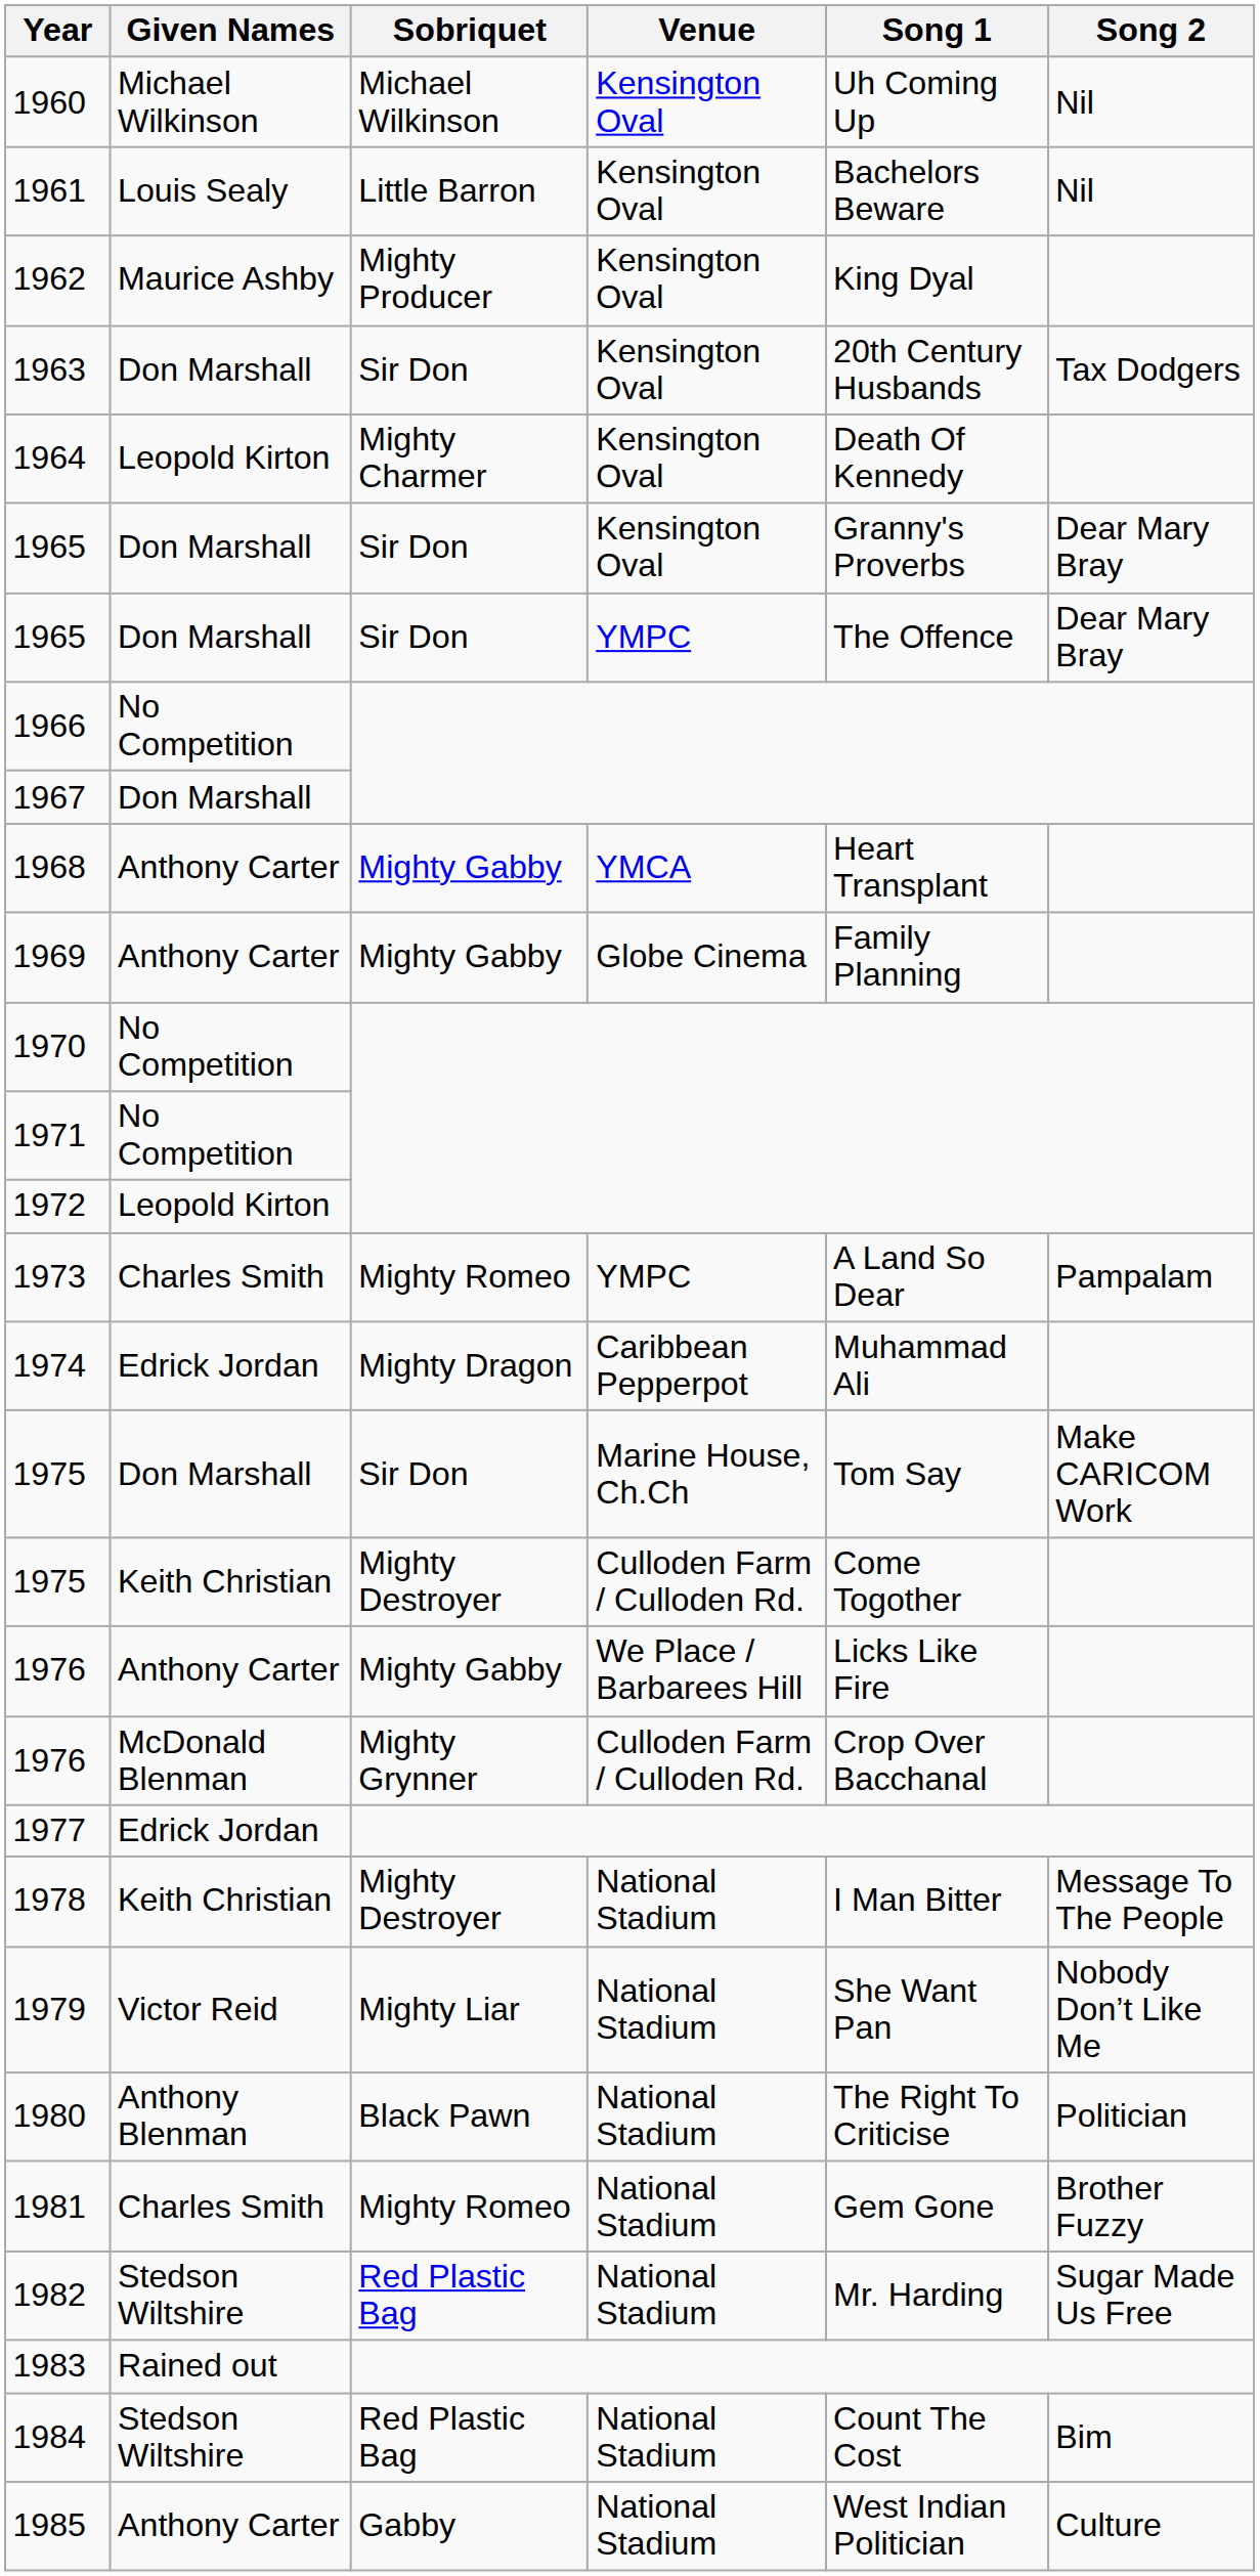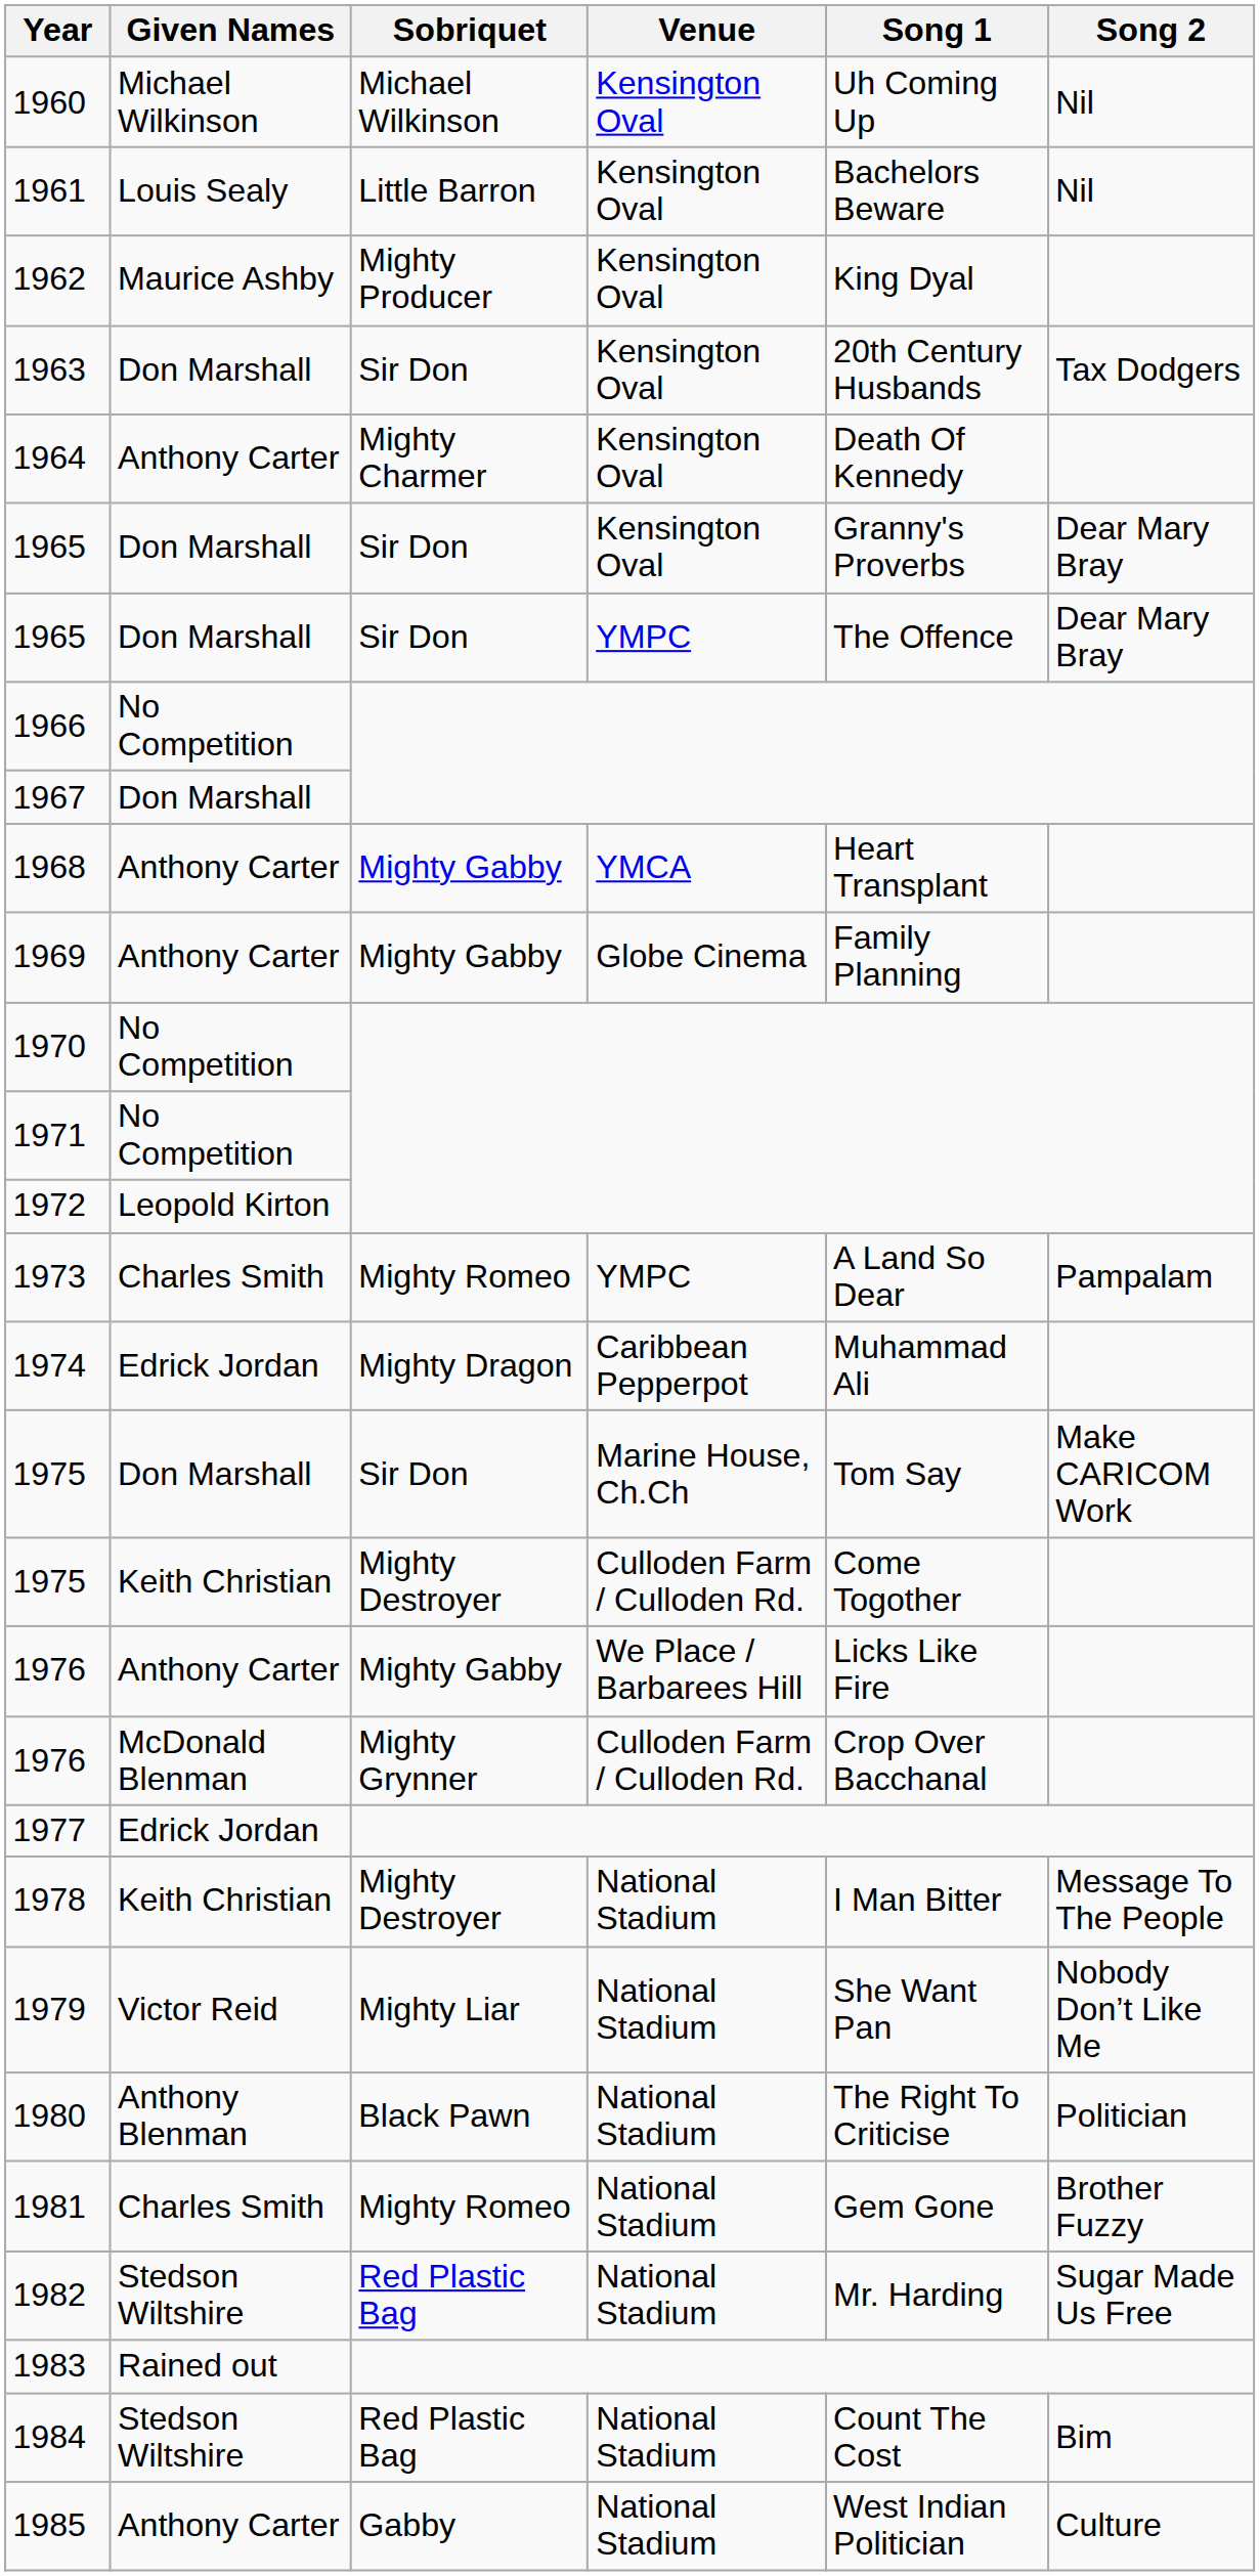 <table class="wikitable sortable">
 <tr>
 <th width="5%">Year</th>
 <th width="15%">Given Names</th>
 <th width="15%">Sobriquet</th>
 <th width="15%">Venue</th>
 <th width="10%">Song 1</th>
 <th width="10%">Song 2</th>
 </tr>
 <tr>
 <td>1960</td>
 <td>Michael Wilkinson</td>
 <td>Michael Wilkinson</td>
 <td><a href='#'>Kensington Oval</a></td>
 <td>Uh Coming Up</td>
 <td>Nil</td>
 </tr>
 <tr>
 <td>1961</td>
 <td>Louis Sealy</td>
 <td>Little Barron</td>
 <td>Kensington Oval</td>
 <td>Bachelors Beware</td>
 <td>Nil</td>
 </tr>
 <tr>
 <td>1962</td>
 <td>Maurice Ashby</td>
 <td>Mighty Producer</td>
 <td>Kensington Oval</td>
 <td>King Dyal</td>
 <td></td>
 </tr>
 <tr>
 <td>1963</td>
 <td>Don Marshall</td>
 <td>Sir Don</td>
 <td>Kensington Oval</td>
 <td>20th Century Husbands</td>
 <td>Tax Dodgers</td>
 </tr>
 <tr>
 <td>1964</td>
-<td>Leopold Kirton</td>
+<td>Anthony Carter</td>
 <td>Mighty Charmer</td>
 <td>Kensington Oval</td>
 <td>Death Of Kennedy</td>
 <td></td>
 </tr>
 <tr>
 <td>1965</td>
 <td>Don Marshall</td>
 <td>Sir Don</td>
 <td>Kensington Oval</td>
 <td>Granny's Proverbs</td>
 <td>Dear Mary Bray</td>
 </tr>
 <tr>
 <td>1965</td>
 <td>Don Marshall</td>
 <td>Sir Don</td>
 <td><a href='#'>YMPC</a></td>
 <td>The Offence</td>
 <td>Dear Mary Bray</td>
 </tr>
 <tr>
 <td>1966</td>
 <td>No Competition</td>
 </tr>
 <tr>
 <td>1967</td>
 <td>Don Marshall</td>
 </tr>
 <tr>
 <td>1968</td>
 <td>Anthony Carter</td>
 <td><a href='#'>Mighty Gabby</a></td>
 <td><a href='#'>YMCA</a></td>
 <td>Heart Transplant</td>
 <td></td>
 </tr>
 <tr>
 <td>1969</td>
 <td>Anthony Carter</td>
 <td>Mighty Gabby</td>
 <td>Globe Cinema</td>
 <td>Family Planning</td>
 <td></td>
 </tr>
 <tr>
 <td>1970</td>
 <td>No Competition</td>
 </tr>
 <tr>
 <td>1971</td>
 <td>No Competition</td>
 </tr>
 <tr>
 <td>1972</td>
 <td>Leopold Kirton</td>
 </tr>
 <tr>
 <td>1973</td>
 <td>Charles Smith</td>
 <td>Mighty Romeo</td>
 <td>YMPC</td>
 <td>A Land So Dear</td>
 <td>Pampalam</td>
 </tr>
 <tr>
 <td>1974</td>
 <td>Edrick Jordan</td>
 <td>Mighty Dragon</td>
 <td>Caribbean Pepperpot</td>
 <td>Muhammad Ali</td>
 <td></td>
 </tr>
 <tr>
 <td>1975</td>
 <td>Don Marshall</td>
 <td>Sir Don</td>
 <td>Marine House, Ch.Ch</td>
 <td>Tom Say</td>
 <td>Make CARICOM Work</td>
 </tr>
 <tr>
 <td>1975</td>
 <td>Keith Christian</td>
 <td>Mighty Destroyer</td>
 <td>Culloden Farm / Culloden Rd.</td>
 <td>Come Togother</td>
 <td></td>
 </tr>
 <tr>
 <td>1976</td>
 <td>Anthony Carter</td>
 <td>Mighty Gabby</td>
 <td>We Place / Barbarees Hill</td>
 <td>Licks Like Fire</td>
 <td></td>
 </tr>
 <tr>
 <td>1976</td>
 <td>McDonald Blenman</td>
 <td>Mighty Grynner</td>
 <td>Culloden Farm / Culloden Rd.</td>
 <td>Crop Over Bacchanal</td>
 <td></td>
 </tr>
 <tr>
 <td>1977</td>
 <td>Edrick Jordan</td>
 </tr>
 <tr>
 <td>1978</td>
 <td>Keith Christian</td>
 <td>Mighty Destroyer</td>
 <td>National Stadium</td>
 <td>I Man Bitter</td>
 <td>Message To The People</td>
 </tr>
 <tr>
 <td>1979</td>
 <td>Victor Reid</td>
 <td>Mighty Liar</td>
 <td>National Stadium</td>
 <td>She Want Pan</td>
 <td>Nobody Don’t Like Me</td>
 </tr>
 <tr>
 <td>1980</td>
 <td>Anthony Blenman</td>
 <td>Black Pawn</td>
 <td>National Stadium</td>
 <td>The Right To Criticise</td>
 <td>Politician</td>
 </tr>
 <tr>
 <td>1981</td>
 <td>Charles Smith</td>
 <td>Mighty Romeo</td>
 <td>National Stadium</td>
 <td>Gem Gone</td>
 <td>Brother Fuzzy</td>
 </tr>
 <tr>
 <td>1982</td>
 <td>Stedson Wiltshire</td>
 <td><a href='#'>Red Plastic Bag</a></td>
 <td>National Stadium</td>
 <td>Mr. Harding</td>
 <td>Sugar Made Us Free</td>
 </tr>
 <tr>
 <td>1983</td>
 <td>Rained out</td>
 </tr>
 <tr>
 <td>1984</td>
 <td>Stedson Wiltshire</td>
 <td>Red Plastic Bag</td>
 <td>National Stadium</td>
 <td>Count The Cost</td>
 <td>Bim</td>
 </tr>
 <tr>
 <td>1985</td>
 <td>Anthony Carter</td>
 <td>Gabby</td>
 <td>National Stadium</td>
 <td>West Indian Politician</td>
 <td>Culture</td>
 </tr>
 </table>
